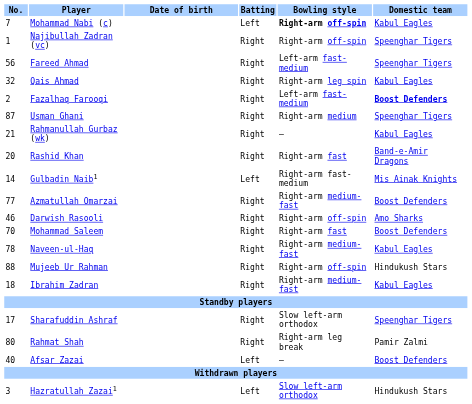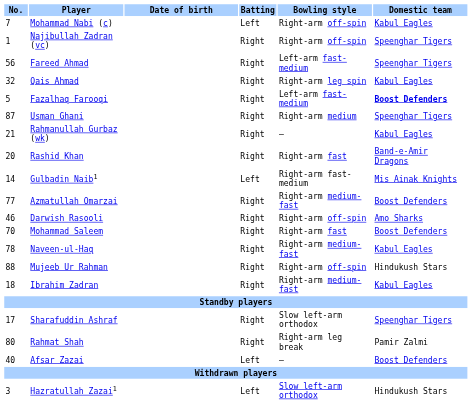 <table class="sortable" style="width:85%;" border="0" cellspacing="2" cellpadding="2">
 <tr style="background:#aad0ff;">
 <th scope="col" width="5%">No.</th>
 <th width=20%>Player</th>
 <th width=24%>Date of birth</th>
 <th width=6%>Batting</th>
 <th width=20%>Bowling style</th>
 <th width=20%>Domestic team</th>
 </tr>
 <tr>
 <td>7</td>
 <td><a href='#'>Mohammad Nabi</a> (<a href='#'>c</a>)</td>
 <td></td>
 <td>Left</td>
-<td><strong>Right-arm <a href='#'>off-spin</a></strong></td>
+<td>Right-arm <a href='#'>off-spin</a></td>
 <td><a href='#'>Kabul Eagles</a></td>
 </tr>
 <tr>
 <td>1</td>
 <td><a href='#'>Najibullah Zadran</a> (<a href='#'>vc</a>)</td>
 <td></td>
 <td>Right</td>
 <td>Right-arm <a href='#'>off-spin</a></td>
 <td><a href='#'>Speenghar Tigers</a></td>
 </tr>
 <tr>
 <td>56</td>
 <td><a href='#'>Fareed Ahmad</a></td>
 <td></td>
 <td>Right</td>
 <td>Left-arm <a href='#'>fast-medium</a></td>
 <td><a href='#'>Speenghar Tigers</a></td>
 </tr>
 <tr>
 <td>32</td>
 <td><a href='#'>Qais Ahmad</a></td>
 <td></td>
 <td>Right</td>
 <td>Right-arm <a href='#'>leg spin</a></td>
 <td><a href='#'>Kabul Eagles</a></td>
 </tr>
 <tr>
-<td>2</td>
+<td>5</td>
 <td><a href='#'>Fazalhaq Farooqi</a></td>
 <td></td>
 <td>Right</td>
 <td>Left-arm <a href='#'>fast-medium</a></td>
 <td><strong><a href='#'>Boost Defenders</a></strong></td>
 </tr>
 <tr>
 <td>87</td>
 <td><a href='#'>Usman Ghani</a></td>
 <td></td>
 <td>Right</td>
 <td>Right-arm <a href='#'>medium</a></td>
 <td><a href='#'>Speenghar Tigers</a></td>
 </tr>
 <tr>
 <td>21</td>
 <td><a href='#'>Rahmanullah Gurbaz</a> (<a href='#'>wk</a>)</td>
 <td></td>
 <td>Right</td>
 <td>–</td>
 <td><a href='#'>Kabul Eagles</a></td>
 </tr>
 <tr>
 <td>20</td>
 <td><a href='#'>Rashid Khan</a></td>
 <td></td>
 <td>Right</td>
 <td>Right-arm <a href='#'>fast</a></td>
 <td><a href='#'>Band-e-Amir Dragons</a></td>
 </tr>
 <tr>
 <td>14</td>
 <td><a href='#'>Gulbadin Naib</a><sup>1</sup></td>
 <td></td>
 <td>Left</td>
 <td>Right-arm fast-medium</td>
 <td><a href='#'>Mis Ainak Knights</a></td>
 </tr>
 <tr>
 <td>77</td>
 <td><a href='#'>Azmatullah Omarzai</a></td>
 <td></td>
 <td>Right</td>
 <td>Right-arm <a href='#'>medium-fast</a></td>
 <td><a href='#'>Boost Defenders</a></td>
 </tr>
 <tr>
 <td>46</td>
 <td><a href='#'>Darwish Rasooli</a></td>
 <td></td>
 <td>Right</td>
 <td>Right-arm <a href='#'>off-spin</a></td>
 <td><a href='#'>Amo Sharks</a></td>
 </tr>
 <tr>
 <td>70</td>
 <td><a href='#'>Mohammad Saleem</a></td>
 <td></td>
 <td>Right</td>
 <td>Right-arm <a href='#'>fast</a></td>
 <td><a href='#'>Boost Defenders</a></td>
 </tr>
 <tr>
 <td>78</td>
 <td><a href='#'>Naveen-ul-Haq</a></td>
 <td></td>
 <td>Right</td>
 <td>Right-arm <a href='#'>medium-fast</a></td>
 <td><a href='#'>Kabul Eagles</a></td>
 </tr>
 <tr>
 <td>88</td>
 <td><a href='#'>Mujeeb Ur Rahman</a></td>
 <td></td>
 <td>Right</td>
 <td>Right-arm <a href='#'>off-spin</a></td>
 <td>Hindukush Stars</td>
 </tr>
 <tr>
 <td>18</td>
 <td><a href='#'>Ibrahim Zadran</a></td>
 <td></td>
 <td>Right</td>
 <td>Right-arm <a href='#'>medium-fast</a></td>
 <td><a href='#'>Kabul Eagles</a></td>
 </tr>
 <tr style="background:#aad0ff;">
 <th colspan="6">Standby players</th>
 </tr>
 <tr>
 <td>17</td>
 <td><a href='#'>Sharafuddin Ashraf</a></td>
 <td></td>
 <td>Right</td>
 <td>Slow left-arm orthodox</td>
 <td><a href='#'>Speenghar Tigers</a></td>
 </tr>
 <tr>
 <td>80</td>
 <td><a href='#'>Rahmat Shah</a></td>
 <td></td>
 <td>Right</td>
 <td>Right-arm leg break</td>
 <td>Pamir Zalmi</td>
 </tr>
 <tr>
 <td>40</td>
 <td><a href='#'>Afsar Zazai</a></td>
 <td></td>
 <td>Left</td>
 <td>—</td>
 <td><a href='#'>Boost Defenders</a></td>
 </tr>
 <tr style="background:#aad0ff;">
 <th colspan="6">Withdrawn players</th>
 </tr>
 <tr>
 <td>3</td>
 <td><a href='#'>Hazratullah Zazai</a><sup>1</sup></td>
 <td></td>
 <td>Left</td>
 <td><a href='#'>Slow left-arm orthodox</a></td>
 <td>Hindukush Stars</td>
 </tr>
 </table>
